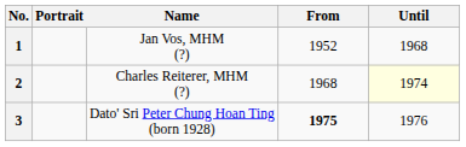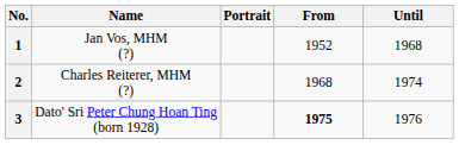 <table class="wikitable" style="text-align:center;">
 <tr>
 <th scope="col">No.</th>
+<th scope="col" style="border-left:none;">Name</th>
 <th scope="col" style="border-right:none;">Portrait</th>
-<th scope="col" style="border-left:none;">Name</th>
 <th scope="col" style="width:20%;">From</th>
 <th scope="col" style="width:20%;">Until</th>
 </tr>
 <tr>
 <th scope="row">1</th>
+<td>Jan Vos, MHM <br> (?)</td>
 <td></td>
-<td>Jan Vos, MHM <br> (?)</td>
 <td>1952</td>
 <td>1968</td>
 </tr>
 <tr>
 <th>2</th>
+<td>Charles Reiterer, MHM <br> (?)</td>
 <td></td>
-<td>Charles Reiterer, MHM <br> (?)</td>
 <td>1968</td>
-<td style="background: lightyellow;">1974</td>
+<td>1974</td>
 </tr>
 <tr>
 <th>3</th>
+<td>Dato' Sri <a href='#'>Peter Chung Hoan Ting</a> <br> (born 1928)</td>
 <td></td>
-<td>Dato' Sri <a href='#'>Peter Chung Hoan Ting</a> <br> (born 1928)</td>
 <td><strong>1975</strong></td>
 <td>1976</td>
 </tr>
 </table>
